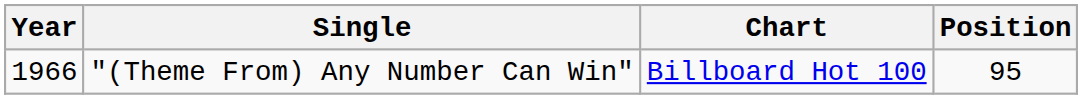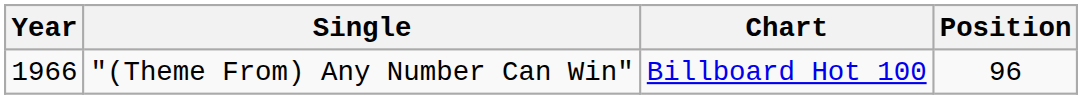 <table class="wikitable">
 <tr>
 <th>Year</th>
 <th>Single</th>
 <th>Chart</th>
 <th>Position</th>
 </tr>
 <tr>
 <td>1966</td>
 <td>"(Theme From) Any Number Can Win"</td>
 <td><a href='#'>Billboard Hot 100</a></td>
-<td style="text-align:center;">95</td>
+<td style="text-align:center;">96</td>
 </tr>
 </table>
